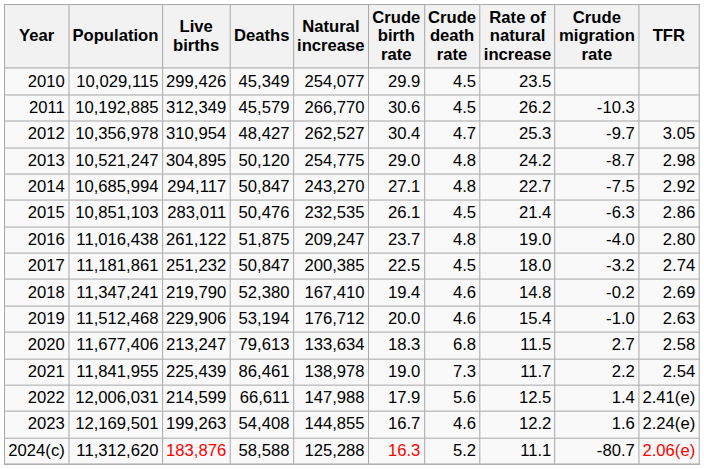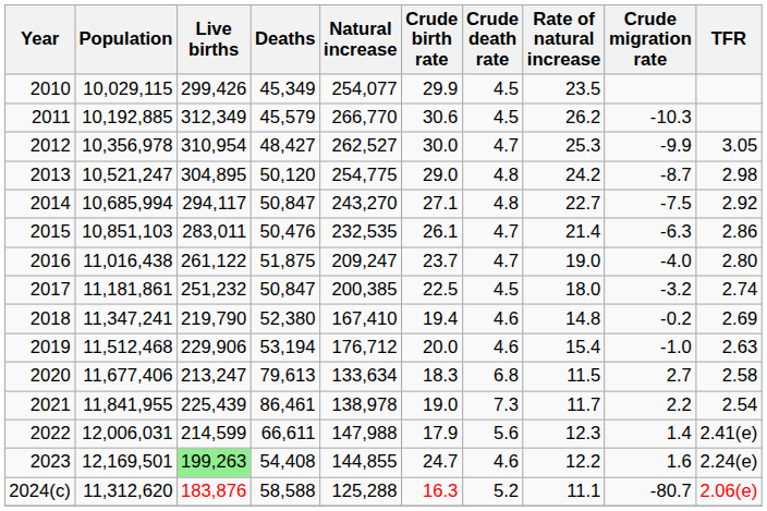 <table class="wikitable sortable" style="text-align: right;">
 <tr>
 <th width="70">Year</th>
 <th width="70">Population</th>
 <th width="70">Live births</th>
 <th width="70">Deaths</th>
 <th width="70">Natural increase</th>
 <th width="70">Crude birth rate</th>
 <th width="70">Crude death rate</th>
 <th width="70">Rate of natural increase</th>
 <th width="70">Crude migration rate</th>
 <th width="70">TFR</th>
 </tr>
 <tr>
 <td align="right">2010</td>
 <td align="right">10,029,115</td>
 <td align="right">299,426</td>
 <td align="right">45,349</td>
 <td align="right">254,077</td>
 <td align="right">29.9</td>
 <td align="right">4.5</td>
 <td align="right">23.5</td>
 <td align="right"></td>
 <td></td>
 </tr>
 <tr>
 <td align="right">2011</td>
 <td align="right">10,192,885</td>
 <td align="right">312,349</td>
 <td align="right">45,579</td>
 <td align="right">266,770</td>
 <td align="right">30.6</td>
 <td align="right">4.5</td>
 <td align="right">26.2</td>
 <td align="right">-10.3</td>
 <td></td>
 </tr>
 <tr>
 <td align="right">2012</td>
 <td align="right">10,356,978</td>
 <td align="right">310,954</td>
 <td align="right">48,427</td>
 <td align="right">262,527</td>
-<td align="right">30.4</td>
+<td align="right">30.0</td>
 <td align="right">4.7</td>
 <td align="right">25.3</td>
-<td>-9.7</td>
+<td>-9.9</td>
 <td align="right">3.05</td>
 </tr>
 <tr>
 <td align="right">2013</td>
 <td align="right">10,521,247</td>
 <td align="right">304,895</td>
 <td align="right">50,120</td>
 <td align="right">254,775</td>
 <td align="right">29.0</td>
 <td align="right">4.8</td>
 <td align="right">24.2</td>
 <td>-8.7</td>
 <td align="right">2.98</td>
 </tr>
 <tr>
 <td align="right">2014</td>
 <td align="right">10,685,994</td>
 <td align="right">294,117</td>
 <td align="right">50,847</td>
 <td align="right">243,270</td>
 <td align="right">27.1</td>
 <td align="right">4.8</td>
 <td align="right">22.7</td>
 <td>-7.5</td>
 <td align="right">2.92</td>
 </tr>
 <tr>
 <td align="right">2015</td>
 <td align="right">10,851,103</td>
 <td align="right">283,011</td>
 <td align="right">50,476</td>
 <td align="right">232,535</td>
 <td align="right">26.1</td>
-<td align="right">4.5</td>
+<td align="right">4.7</td>
 <td align="right">21.4</td>
 <td>-6.3</td>
 <td align="right">2.86</td>
 </tr>
 <tr>
 <td align="right">2016</td>
 <td align="right">11,016,438</td>
 <td align="right">261,122</td>
 <td align="right">51,875</td>
 <td align="right">209,247</td>
 <td align="right">23.7</td>
-<td align="right">4.8</td>
+<td align="right">4.7</td>
 <td align="right">19.0</td>
 <td>-4.0</td>
 <td align="right">2.80</td>
 </tr>
 <tr>
 <td align="right">2017</td>
 <td align="right">11,181,861</td>
 <td align="right">251,232</td>
 <td align="right">50,847</td>
 <td align="right">200,385</td>
 <td align="right">22.5</td>
 <td align="right">4.5</td>
 <td align="right">18.0</td>
 <td>-3.2</td>
 <td align="right">2.74</td>
 </tr>
 <tr>
 <td align="right">2018</td>
 <td align="right">11,347,241</td>
 <td align="right">219,790</td>
 <td align="right">52,380</td>
 <td align="right">167,410</td>
 <td align="right">19.4</td>
 <td align="right">4.6</td>
 <td align="right">14.8</td>
 <td>-0.2</td>
 <td align="right">2.69</td>
 </tr>
 <tr>
 <td align="right">2019</td>
 <td align="right">11,512,468</td>
 <td align="right">229,906</td>
 <td align="right">53,194</td>
 <td align="right">176,712</td>
 <td align="right">20.0</td>
 <td align="right">4.6</td>
 <td align="right">15.4</td>
 <td>-1.0</td>
 <td align="right">2.63</td>
 </tr>
 <tr>
 <td align="right">2020</td>
 <td align="right">11,677,406</td>
 <td align="right">213,247</td>
 <td align="right">79,613</td>
 <td align="right">133,634</td>
 <td align="right">18.3</td>
 <td align="right">6.8</td>
 <td align="right">11.5</td>
 <td>2.7</td>
 <td align="right">2.58</td>
 </tr>
 <tr>
 <td align="right">2021</td>
 <td align="right">11,841,955</td>
 <td align="right">225,439</td>
 <td align="right">86,461</td>
 <td align="right">138,978</td>
 <td align="right">19.0</td>
 <td align="right">7.3</td>
 <td align="right">11.7</td>
 <td>2.2</td>
 <td align="right">2.54</td>
 </tr>
 <tr>
 <td align="right">2022</td>
 <td align="right">12,006,031</td>
 <td align="right">214,599</td>
 <td align="right">66,611</td>
 <td align="right">147,988</td>
 <td align="right">17.9</td>
 <td align="right">5.6</td>
-<td align="right">12.5</td>
+<td align="right">12.3</td>
 <td>1.4</td>
 <td align="right">2.41(e)</td>
 </tr>
 <tr>
 <td>2023</td>
 <td>12,169,501</td>
-<td>199,263</td>
+<td style="background: lightgreen;">199,263</td>
 <td>54,408</td>
 <td>144,855</td>
-<td>16.7</td>
+<td>24.7</td>
 <td>4.6</td>
 <td>12.2</td>
 <td>1.6</td>
 <td>2.24(e)</td>
 </tr>
 <tr>
 <td>2024(c)</td>
 <td>11,312,620</td>
 <td style="color: red">183,876</td>
 <td>58,588</td>
 <td>125,288</td>
 <td style="color: red">16.3</td>
 <td>5.2</td>
 <td>11.1</td>
 <td>-80.7</td>
 <td style="color: red">2.06(e)</td>
 </tr>
 <tr>
 </tr>
 </table>
